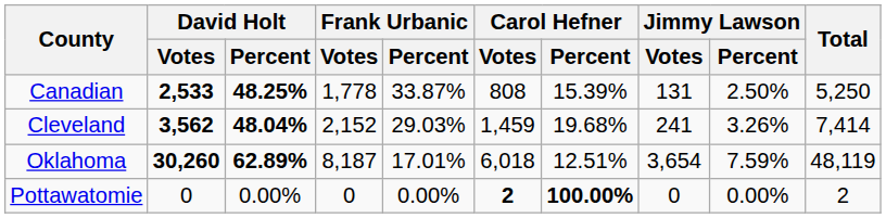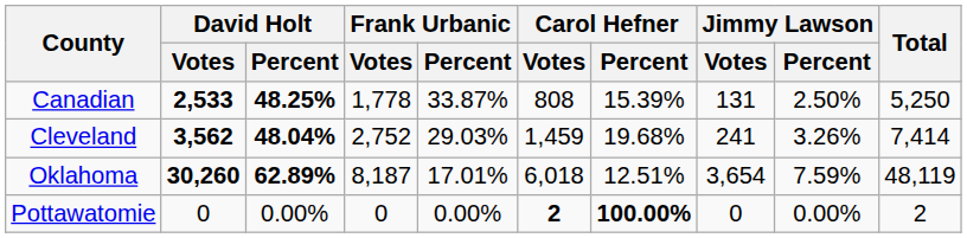 <table class="wikitable sortable">
 <tr>
 <th rowspan="2">County</th>
 <th colspan="2">David Holt</th>
 <th colspan="2">Frank Urbanic</th>
 <th colspan="2">Carol Hefner</th>
 <th colspan="2">Jimmy Lawson</th>
 <th rowspan="2">Total</th>
 </tr>
 <tr>
 <th>Votes</th>
 <th>Percent</th>
 <th>Votes</th>
 <th>Percent</th>
 <th>Votes</th>
 <th>Percent</th>
 <th>Votes</th>
 <th>Percent</th>
 </tr>
 <tr style="text-align:center;">
 <td><a href='#'>Canadian</a></td>
 <td><strong>2,533</strong></td>
 <td><strong>48.25%</strong></td>
 <td>1,778</td>
 <td>33.87%</td>
 <td>808</td>
 <td>15.39%</td>
 <td>131</td>
 <td>2.50%</td>
 <td>5,250</td>
 </tr>
 <tr style="text-align:center;">
 <td><a href='#'>Cleveland</a></td>
 <td><strong>3,562</strong></td>
 <td><strong>48.04%</strong></td>
-<td>2,152</td>
+<td>2,752</td>
 <td>29.03%</td>
 <td>1,459</td>
 <td>19.68%</td>
 <td>241</td>
 <td>3.26%</td>
 <td>7,414</td>
 </tr>
 <tr style="text-align:center;">
 <td><a href='#'>Oklahoma</a></td>
 <td><strong>30,260</strong></td>
 <td><strong>62.89%</strong></td>
 <td>8,187</td>
 <td>17.01%</td>
 <td>6,018</td>
 <td>12.51%</td>
 <td>3,654</td>
 <td>7.59%</td>
 <td>48,119</td>
 </tr>
 <tr style="text-align:center;">
 <td><a href='#'>Pottawatomie</a></td>
 <td>0</td>
 <td>0.00%</td>
 <td>0</td>
 <td>0.00%</td>
 <td><strong>2</strong></td>
 <td><strong>100.00%</strong></td>
 <td>0</td>
 <td>0.00%</td>
 <td>2</td>
 </tr>
 </table>
